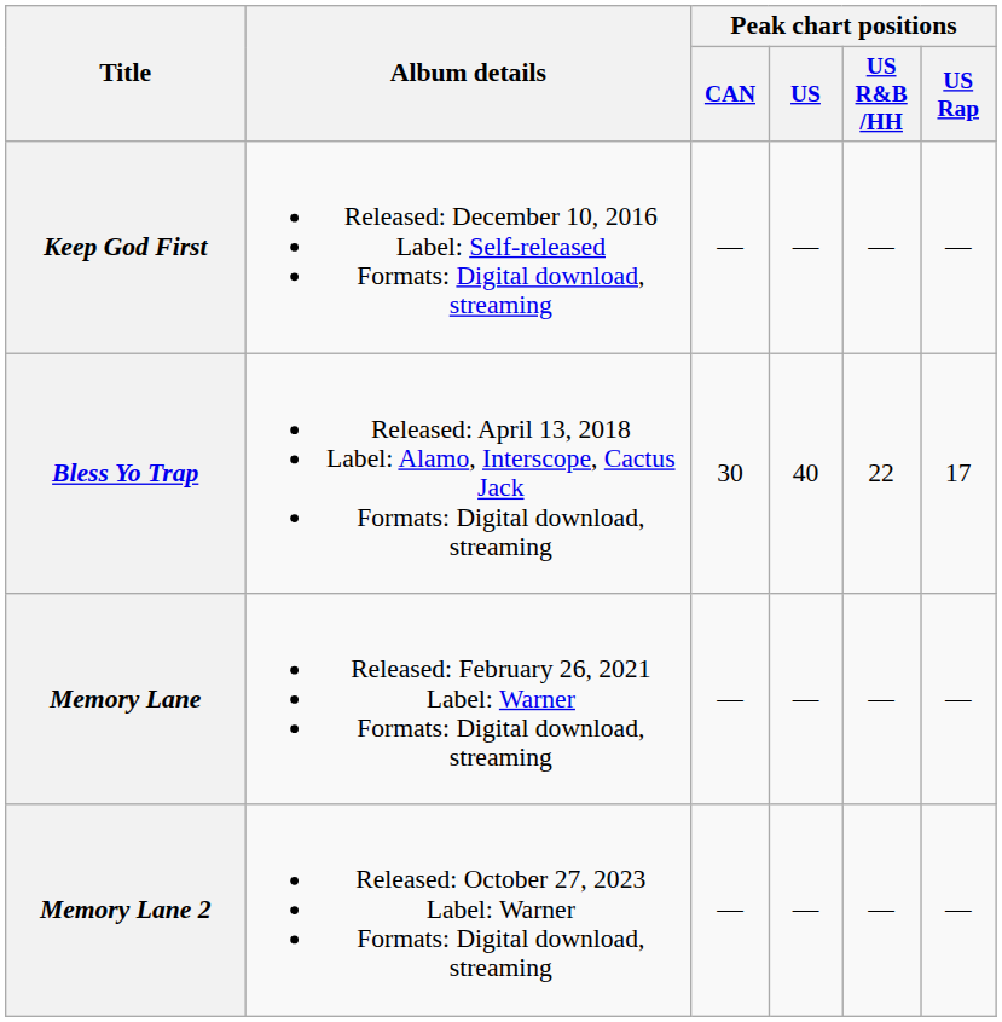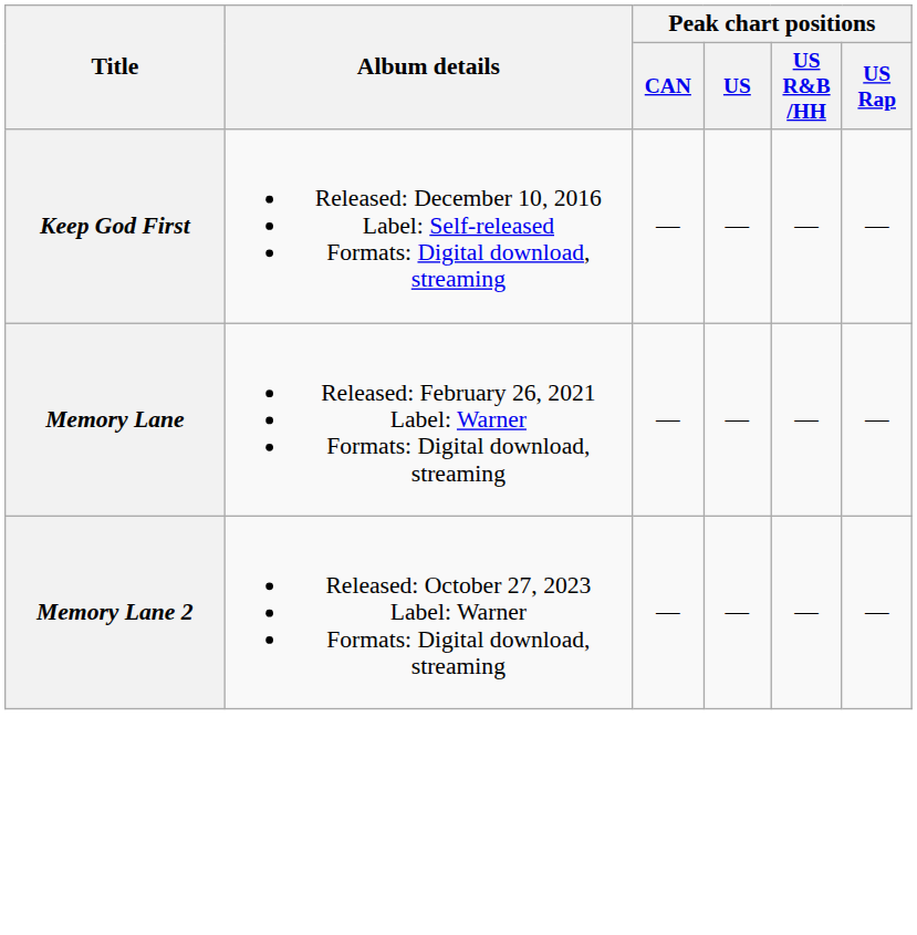 <table class="wikitable plainrowheaders" style="text-align:center;">
 <tr>
 <th scope="col" rowspan="2" style="width:10em;">Title</th>
 <th scope="col" rowspan="2" style="width:19em;">Album details</th>
 <th scope="col" colspan="4">Peak chart positions</th>
 </tr>
 <tr>
 <th scope="col" style="width:3em; font-size:90%"><a href='#'>CAN</a><br></th>
 <th scope="col" style="width:3em; font-size:90%"><a href='#'>US</a><br></th>
 <th scope="col" style="width:3em; font-size:90%"><a href='#'>US<br>R&B<br>/HH</a><br></th>
 <th scope="col" style="width:3em; font-size:90%"><a href='#'>US<br>Rap</a><br></th>
 </tr>
 <tr>
 <th scope="row"><em>Keep God First</em></th>
 <td><br><ul><li>Released: December 10, 2016</li><li>Label: <a href='#'>Self-released</a></li><li>Formats: <a href='#'>Digital download</a>, <a href='#'>streaming</a></li></ul></td>
 <td>—</td>
 <td>—</td>
 <td>—</td>
 <td>—</td>
 </tr>
 <tr>
-<th scope="row"><em><a href='#'>Bless Yo Trap</a></em><br></th>
-<td><br><ul><li>Released: April 13, 2018</li><li>Label: <a href='#'>Alamo</a>, <a href='#'>Interscope</a>, <a href='#'>Cactus Jack</a></li><li>Formats: Digital download, streaming</li></ul></td>
-<td>30</td>
-<td>40</td>
-<td>22</td>
-<td>17</td>
-</tr>
-<tr>
 <th scope="row"><em>Memory Lane</em><br></th>
 <td><br><ul><li>Released: February 26, 2021</li><li>Label: <a href='#'>Warner</a></li><li>Formats: Digital download, streaming</li></ul></td>
 <td>—</td>
 <td>—</td>
 <td>—</td>
 <td>—</td>
 </tr>
 <tr>
 <th scope="row"><em>Memory Lane 2</em><br></th>
 <td><br><ul><li>Released: October 27, 2023</li><li>Label: Warner</li><li>Formats: Digital download, streaming</li></ul></td>
 <td>—</td>
 <td>—</td>
 <td>—</td>
 <td>—</td>
 </tr>
 </table>
